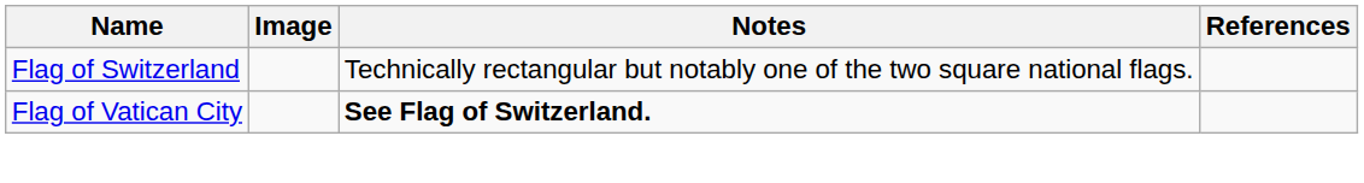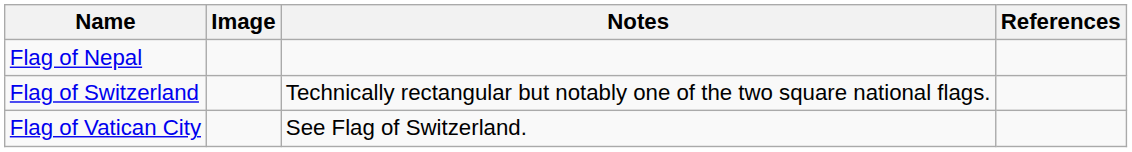 <table class="wikitable">
 <tr>
 <th>Name</th>
 <th>Image</th>
 <th>Notes</th>
 <th>References</th>
+</tr>
+<tr>
+<td><a href='#'>Flag of Nepal</a></td>
+<td></td>
+<td></td>
+<td></td>
 </tr>
 <tr>
 <td><a href='#'>Flag of Switzerland</a></td>
 <td></td>
 <td>Technically rectangular but notably one of the two square national flags.</td>
 <td></td>
 </tr>
 <tr>
 <td><a href='#'>Flag of Vatican City</a></td>
 <td></td>
-<td><strong>See Flag of Switzerland.</strong></td>
+<td>See Flag of Switzerland.</td>
 <td></td>
 </tr>
 </table>
